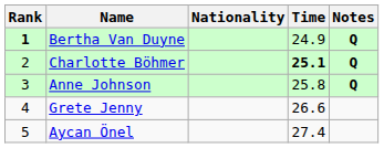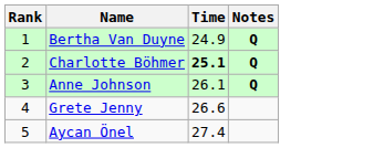 <table class="wikitable sortable" style="text-align:center">
 <tr>
 <th>Rank</th>
 <th>Name</th>
-<th>Nationality</th>
 <th>Time</th>
 <th>Notes</th>
 </tr>
 <tr bgcolor=ccffcc>
-<td><strong>1</strong></td>
+<td>1</td>
 <td align=left><a href='#'>Bertha Van Duyne</a></td>
-<td align=left></td>
 <td>24.9</td>
 <td><strong>Q</strong></td>
 </tr>
 <tr bgcolor=ccffcc>
 <td>2</td>
 <td align=left><a href='#'>Charlotte Böhmer</a></td>
-<td align=left></td>
 <td><strong>25.1</strong></td>
 <td><strong>Q</strong></td>
 </tr>
 <tr bgcolor=ccffcc>
 <td>3</td>
 <td align=left><a href='#'>Anne Johnson</a></td>
-<td align=left></td>
-<td>25.8</td>
+<td>26.1</td>
 <td><strong>Q</strong></td>
 </tr>
 <tr>
 <td>4</td>
 <td align=left><a href='#'>Grete Jenny</a></td>
-<td align=left></td>
 <td>26.6</td>
 <td></td>
 </tr>
 <tr>
 <td>5</td>
 <td align=left><a href='#'>Aycan Önel</a></td>
-<td align=left></td>
 <td>27.4</td>
 <td></td>
 </tr>
 </table>
